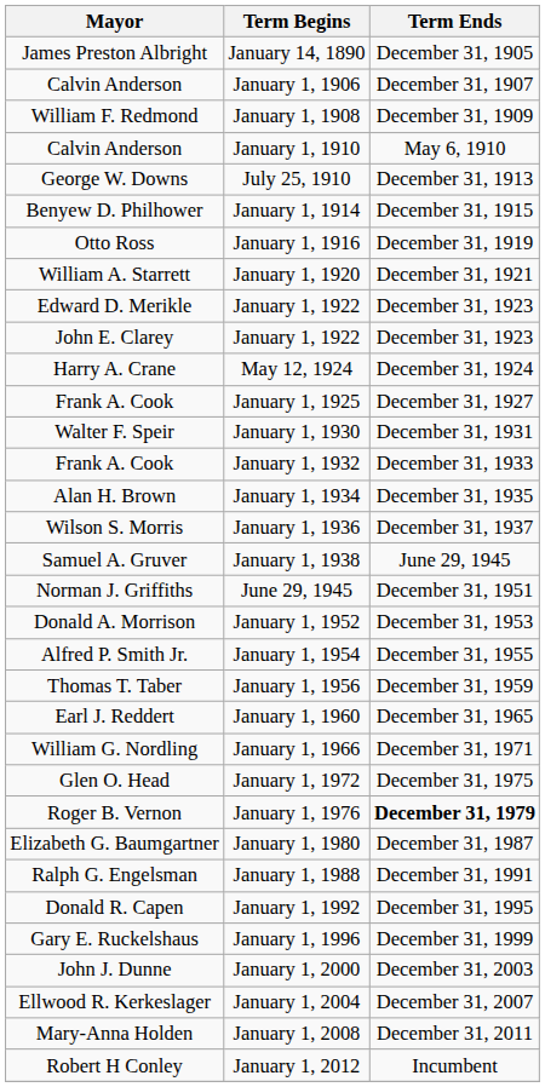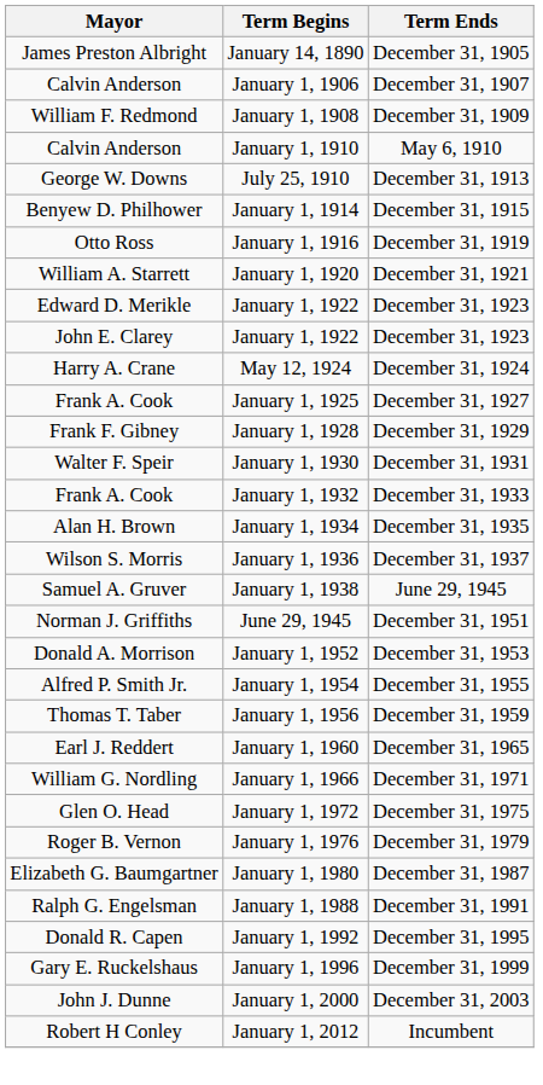 <table class="wikitable mw-collapsible mw-collapsed" style="text-align:center">
 <tr>
 <th>Mayor</th>
 <th>Term Begins</th>
 <th>Term Ends</th>
 </tr>
 <tr>
 <td>James Preston Albright</td>
 <td>January 14, 1890</td>
 <td>December 31, 1905</td>
 </tr>
 <tr>
 <td>Calvin Anderson</td>
 <td>January 1, 1906</td>
 <td>December 31, 1907</td>
 </tr>
 <tr>
 <td>William F. Redmond</td>
 <td>January 1, 1908</td>
 <td>December 31, 1909</td>
 </tr>
 <tr>
 <td>Calvin Anderson</td>
 <td>January 1, 1910</td>
 <td>May 6, 1910</td>
 </tr>
 <tr>
 <td>George W. Downs</td>
 <td>July 25, 1910</td>
 <td>December 31, 1913</td>
 </tr>
 <tr>
 <td>Benyew D. Philhower</td>
 <td>January 1, 1914</td>
 <td>December 31, 1915</td>
 </tr>
 <tr>
 <td>Otto Ross</td>
 <td>January 1, 1916</td>
 <td>December 31, 1919</td>
 </tr>
 <tr>
 <td>William A. Starrett</td>
 <td>January 1, 1920</td>
 <td>December 31, 1921</td>
 </tr>
 <tr>
 <td>Edward D. Merikle</td>
 <td>January 1, 1922</td>
 <td>December 31, 1923</td>
 </tr>
 <tr>
 <td>John E. Clarey</td>
 <td>January 1, 1922</td>
 <td>December 31, 1923</td>
 </tr>
 <tr>
 <td>Harry A. Crane</td>
 <td>May 12, 1924</td>
 <td>December 31, 1924</td>
 </tr>
 <tr>
 <td>Frank A. Cook</td>
 <td>January 1, 1925</td>
 <td>December 31, 1927</td>
 </tr>
 <tr>
+<td>Frank F. Gibney</td>
+<td>January 1, 1928</td>
+<td>December 31, 1929</td>
+</tr>
+<tr>
 <td>Walter F. Speir</td>
 <td>January 1, 1930</td>
 <td>December 31, 1931</td>
 </tr>
 <tr>
 <td>Frank A. Cook</td>
 <td>January 1, 1932</td>
 <td>December 31, 1933</td>
 </tr>
 <tr>
 <td>Alan H. Brown</td>
 <td>January 1, 1934</td>
 <td>December 31, 1935</td>
 </tr>
 <tr>
 <td>Wilson S. Morris</td>
 <td>January 1, 1936</td>
 <td>December 31, 1937</td>
 </tr>
 <tr>
 <td>Samuel A. Gruver</td>
 <td>January 1, 1938</td>
 <td>June 29, 1945</td>
 </tr>
 <tr>
 <td>Norman J. Griffiths</td>
 <td>June 29, 1945</td>
 <td>December 31, 1951</td>
 </tr>
 <tr>
 <td>Donald A. Morrison</td>
 <td>January 1, 1952</td>
 <td>December 31, 1953</td>
 </tr>
 <tr>
 <td>Alfred P. Smith Jr.</td>
 <td>January 1, 1954</td>
 <td>December 31, 1955</td>
 </tr>
 <tr>
 <td>Thomas T. Taber</td>
 <td>January 1, 1956</td>
 <td>December 31, 1959</td>
 </tr>
 <tr>
 <td>Earl J. Reddert</td>
 <td>January 1, 1960</td>
 <td>December 31, 1965</td>
 </tr>
 <tr>
 <td>William G. Nordling</td>
 <td>January 1, 1966</td>
 <td>December 31, 1971</td>
 </tr>
 <tr>
 <td>Glen O. Head</td>
 <td>January 1, 1972</td>
 <td>December 31, 1975</td>
 </tr>
 <tr>
 <td>Roger B. Vernon</td>
 <td>January 1, 1976</td>
-<td><strong>December 31, 1979</strong></td>
+<td>December 31, 1979</td>
 </tr>
 <tr>
 <td>Elizabeth G. Baumgartner</td>
 <td>January 1, 1980</td>
 <td>December 31, 1987</td>
 </tr>
 <tr>
 <td>Ralph G. Engelsman</td>
 <td>January 1, 1988</td>
 <td>December 31, 1991</td>
 </tr>
 <tr>
 <td>Donald R. Capen</td>
 <td>January 1, 1992</td>
 <td>December 31, 1995</td>
 </tr>
 <tr>
 <td>Gary E. Ruckelshaus</td>
 <td>January 1, 1996</td>
 <td>December 31, 1999</td>
 </tr>
 <tr>
 <td>John J. Dunne</td>
 <td>January 1, 2000</td>
 <td>December 31, 2003</td>
 </tr>
 <tr>
-<td>Ellwood R. Kerkeslager</td>
-<td>January 1, 2004</td>
-<td>December 31, 2007</td>
-</tr>
-<tr>
-<td>Mary-Anna Holden</td>
-<td>January 1, 2008</td>
-<td>December 31, 2011</td>
-</tr>
-<tr>
 <td>Robert H Conley</td>
 <td>January 1, 2012</td>
 <td>Incumbent</td>
 </tr>
 <tr>
 </tr>
 </table>
